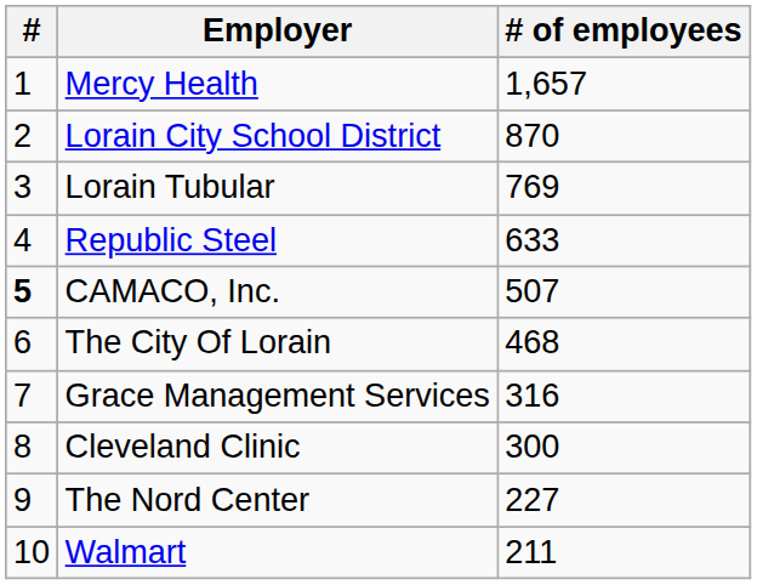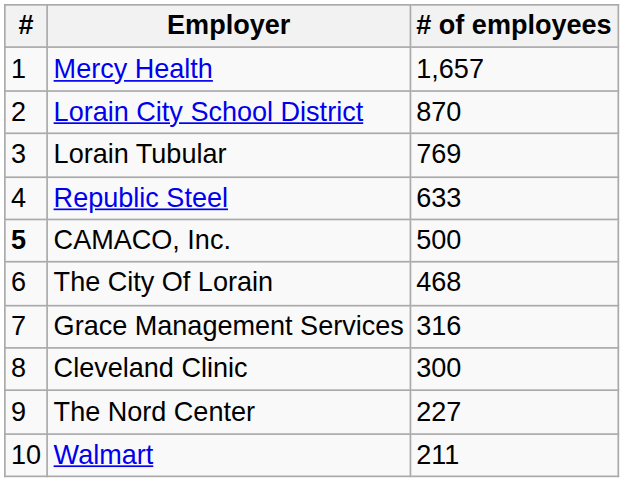 <table class="wikitable sortable">
 <tr>
 <th>#</th>
 <th>Employer</th>
 <th># of employees</th>
 </tr>
 <tr>
 <td>1</td>
 <td><a href='#'>Mercy Health</a></td>
 <td>1,657</td>
 </tr>
 <tr>
 <td>2</td>
 <td><a href='#'>Lorain City School District</a></td>
 <td>870</td>
 </tr>
 <tr>
 <td>3</td>
 <td>Lorain Tubular</td>
 <td>769</td>
 </tr>
 <tr>
 <td>4</td>
 <td><a href='#'>Republic Steel</a></td>
 <td>633</td>
 </tr>
 <tr>
 <td><strong>5</strong></td>
 <td>CAMACO, Inc.</td>
-<td>507</td>
+<td>500</td>
 </tr>
 <tr>
 <td>6</td>
 <td>The City Of Lorain</td>
 <td>468</td>
 </tr>
 <tr>
 <td>7</td>
 <td>Grace Management Services</td>
 <td>316</td>
 </tr>
 <tr>
 <td>8</td>
 <td>Cleveland Clinic</td>
 <td>300</td>
 </tr>
 <tr>
 <td>9</td>
 <td>The Nord Center</td>
 <td>227</td>
 </tr>
 <tr>
 <td>10</td>
 <td><a href='#'>Walmart</a></td>
 <td>211</td>
 </tr>
 </table>
